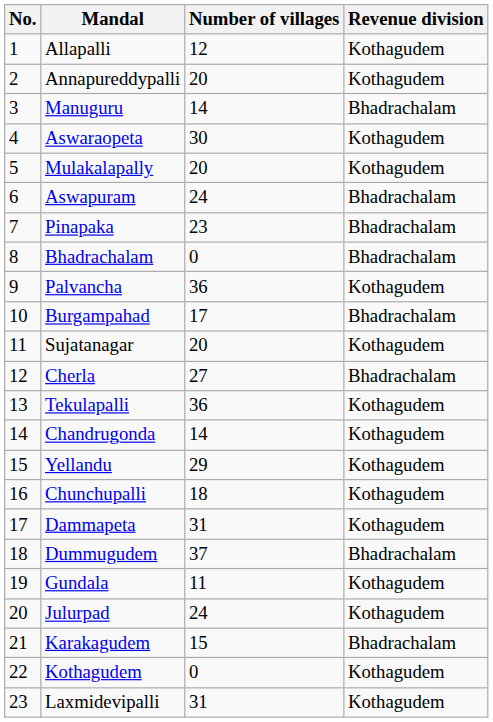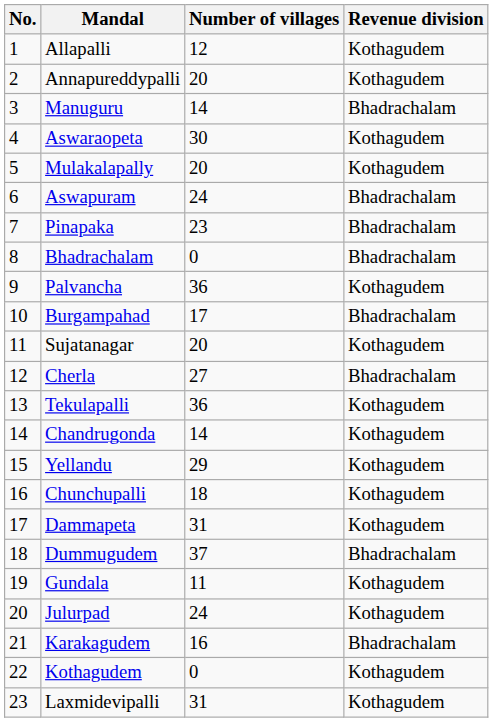 <table class="wikitable sortable">
 <tr>
 <th>No.</th>
 <th>Mandal</th>
 <th>Number of villages</th>
 <th>Revenue division</th>
 </tr>
 <tr>
 <td>1</td>
 <td>Allapalli</td>
 <td>12</td>
 <td>Kothagudem</td>
 </tr>
 <tr>
 <td>2</td>
 <td>Annapureddypalli</td>
 <td>20</td>
 <td>Kothagudem</td>
 </tr>
 <tr>
 <td>3</td>
 <td><a href='#'>Manuguru</a></td>
 <td>14</td>
 <td>Bhadrachalam</td>
 </tr>
 <tr>
 <td>4</td>
 <td><a href='#'>Aswaraopeta</a></td>
 <td>30</td>
 <td>Kothagudem</td>
 </tr>
 <tr>
 <td>5</td>
 <td><a href='#'>Mulakalapally</a></td>
 <td>20</td>
 <td>Kothagudem</td>
 </tr>
 <tr>
 <td>6</td>
 <td><a href='#'>Aswapuram</a></td>
 <td>24</td>
 <td>Bhadrachalam</td>
 </tr>
 <tr>
 <td>7</td>
 <td><a href='#'>Pinapaka</a></td>
 <td>23</td>
 <td>Bhadrachalam</td>
 </tr>
 <tr>
 <td>8</td>
 <td><a href='#'>Bhadrachalam</a></td>
 <td>0</td>
 <td>Bhadrachalam</td>
 </tr>
 <tr>
 <td>9</td>
 <td><a href='#'>Palvancha</a></td>
 <td>36</td>
 <td>Kothagudem</td>
 </tr>
 <tr>
 <td>10</td>
 <td><a href='#'>Burgampahad</a></td>
 <td>17</td>
 <td>Bhadrachalam</td>
 </tr>
 <tr>
 <td>11</td>
 <td>Sujatanagar</td>
 <td>20</td>
 <td>Kothagudem</td>
 </tr>
 <tr>
 <td>12</td>
 <td><a href='#'>Cherla</a></td>
 <td>27</td>
 <td>Bhadrachalam</td>
 </tr>
 <tr>
 <td>13</td>
 <td><a href='#'>Tekulapalli</a></td>
 <td>36</td>
 <td>Kothagudem</td>
 </tr>
 <tr>
 <td>14</td>
 <td><a href='#'>Chandrugonda</a></td>
 <td>14</td>
 <td>Kothagudem</td>
 </tr>
 <tr>
 <td>15</td>
 <td><a href='#'>Yellandu</a></td>
 <td>29</td>
 <td>Kothagudem</td>
 </tr>
 <tr>
 <td>16</td>
 <td><a href='#'>Chunchupalli</a></td>
 <td>18</td>
 <td>Kothagudem</td>
 </tr>
 <tr>
 <td>17</td>
 <td><a href='#'>Dammapeta</a></td>
 <td>31</td>
 <td>Kothagudem</td>
 </tr>
 <tr>
 <td>18</td>
 <td><a href='#'>Dummugudem</a></td>
 <td>37</td>
 <td>Bhadrachalam</td>
 </tr>
 <tr>
 <td>19</td>
 <td><a href='#'>Gundala</a></td>
 <td>11</td>
 <td>Kothagudem</td>
 </tr>
 <tr>
 <td>20</td>
 <td><a href='#'>Julurpad</a></td>
 <td>24</td>
 <td>Kothagudem</td>
 </tr>
 <tr>
 <td>21</td>
 <td><a href='#'>Karakagudem</a></td>
-<td>15</td>
+<td>16</td>
 <td>Bhadrachalam</td>
 </tr>
 <tr>
 <td>22</td>
 <td><a href='#'>Kothagudem</a></td>
 <td>0</td>
 <td>Kothagudem</td>
 </tr>
 <tr>
 <td>23</td>
 <td>Laxmidevipalli</td>
 <td>31</td>
 <td>Kothagudem</td>
 </tr>
 </table>
